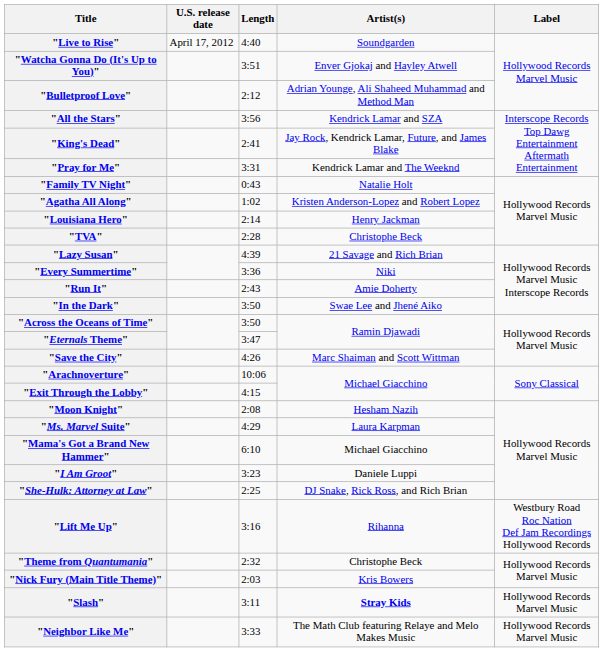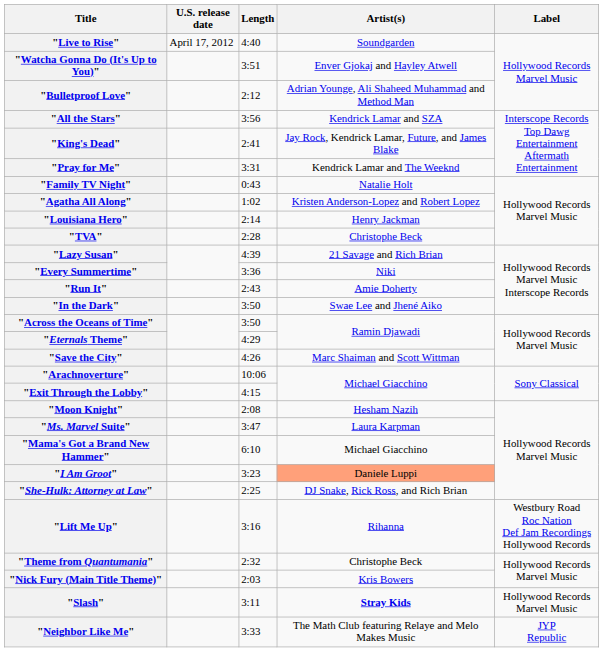 <table class="wikitable plainrowheaders" style="text-align: center; width: 99%;">
 <tr>
 <th scope="col">Title</th>
 <th scope="col">U.S. release date</th>
 <th scope="col">Length</th>
 <th scope="col">Artist(s)</th>
 <th scope="col">Label</th>
 </tr>
 <tr>
 <th scope="row">"<a href='#'>Live to Rise</a>"</th>
 <td style="text-align: left;">April 17, 2012</td>
 <td style="text-align: left;">4:40</td>
 <td><a href='#'>Soundgarden</a></td>
 <td rowspan="3"><a href='#'>Hollywood Records</a><br><a href='#'>Marvel Music</a></td>
 </tr>
 <tr>
 <th scope="row">"<a href='#'>Watcha Gonna Do (It's Up to You)</a>"</th>
 <td style="text-align: left;"></td>
 <td style="text-align: left;">3:51</td>
 <td><a href='#'>Enver Gjokaj</a> and <a href='#'>Hayley Atwell</a></td>
 </tr>
 <tr>
 <th scope="row">"<a href='#'>Bulletproof Love</a>"</th>
 <td style="text-align: left;"></td>
 <td style="text-align: left;">2:12</td>
 <td><a href='#'>Adrian Younge</a>, <a href='#'>Ali Shaheed Muhammad</a> and <a href='#'>Method Man</a></td>
 </tr>
 <tr>
 <th scope="row">"<a href='#'>All the Stars</a>"</th>
 <td style="text-align: left;"></td>
 <td style="text-align: left;">3:56</td>
 <td><a href='#'>Kendrick Lamar</a> and <a href='#'>SZA</a></td>
 <td rowspan="3"><a href='#'>Interscope Records</a><br><a href='#'>Top Dawg Entertainment</a><br><a href='#'>Aftermath Entertainment</a></td>
 </tr>
 <tr>
 <th scope="row">"<a href='#'>King's Dead</a>"</th>
 <td style="text-align: left;"></td>
 <td style="text-align: left;">2:41</td>
 <td><a href='#'>Jay Rock</a>, Kendrick Lamar, <a href='#'>Future</a>, and <a href='#'>James Blake</a></td>
 </tr>
 <tr>
 <th scope="row">"<a href='#'>Pray for Me</a>"</th>
 <td style="text-align: left;"></td>
 <td style="text-align: left;">3:31</td>
 <td>Kendrick Lamar and <a href='#'>The Weeknd</a></td>
 </tr>
 <tr>
 <th scope="row">"<a href='#'>Family TV Night</a>"</th>
 <td style="text-align: left;"></td>
 <td style="text-align: left;">0:43</td>
 <td><a href='#'>Natalie Holt</a></td>
 <td rowspan="4">Hollywood Records<br>Marvel Music</td>
 </tr>
 <tr>
 <th scope="row">"<a href='#'>Agatha All Along</a>"</th>
 <td style="text-align: left;"></td>
 <td style="text-align: left;">1:02</td>
 <td><a href='#'>Kristen Anderson-Lopez</a> and <a href='#'>Robert Lopez</a></td>
 </tr>
 <tr>
 <th scope="row">"<a href='#'>Louisiana Hero</a>"</th>
 <td style="text-align: left;"></td>
 <td style="text-align: left;">2:14</td>
 <td><a href='#'>Henry Jackman</a></td>
 </tr>
 <tr>
 <th scope="row">"<a href='#'>TVA</a>"</th>
 <td style="text-align: left;"></td>
 <td style="text-align: left;">2:28</td>
 <td><a href='#'>Christophe Beck</a></td>
 </tr>
 <tr>
 <th scope="row">"<a href='#'>Lazy Susan</a>"</th>
 <td style="text-align: left;" rowspan="2"></td>
 <td style="text-align: left;">4:39</td>
 <td><a href='#'>21 Savage</a> and <a href='#'>Rich Brian</a></td>
 <td rowspan="4">Hollywood Records<br>Marvel Music<br>Interscope Records</td>
 </tr>
 <tr>
 <th scope="row">"<a href='#'>Every Summertime</a>"</th>
 <td style="text-align: left;">3:36</td>
 <td><a href='#'>Niki</a></td>
 </tr>
 <tr>
 <th scope="row">"<a href='#'>Run It</a>"</th>
 <td style="text-align: left;"></td>
 <td style="text-align: left;">2:43</td>
 <td><a href='#'>Amie Doherty</a></td>
 </tr>
 <tr>
 <th scope="row">"<a href='#'>In the Dark</a>"</th>
 <td style="text-align: left;"></td>
 <td style="text-align: left;">3:50</td>
 <td><a href='#'>Swae Lee</a> and <a href='#'>Jhené Aiko</a></td>
 </tr>
 <tr>
 <th scope="row">"<a href='#'>Across the Oceans of Time</a>"</th>
 <td style="text-align: left;" rowspan="2"></td>
 <td style="text-align: left;">3:50</td>
 <td rowspan="2"><a href='#'>Ramin Djawadi</a></td>
 <td rowspan="3">Hollywood Records<br>Marvel Music</td>
 </tr>
 <tr>
 <th scope="row">"<a href='#'><em>Eternals</em> Theme</a>"</th>
-<td style="text-align: left;">3:47</td>
+<td style="text-align: left;">4:29</td>
 </tr>
 <tr>
 <th scope="row">"<a href='#'>Save the City</a>"</th>
 <td style="text-align: left;"></td>
 <td style="text-align: left;">4:26</td>
 <td><a href='#'>Marc Shaiman</a> and <a href='#'>Scott Wittman</a></td>
 </tr>
 <tr>
 <th scope="row">"<a href='#'>Arachnoverture</a>"</th>
 <td style="text-align: left;"></td>
 <td style="text-align: left;">10:06</td>
 <td rowspan="2"><a href='#'>Michael Giacchino</a></td>
 <td rowspan="2"><a href='#'>Sony Classical</a></td>
 </tr>
 <tr>
 <th scope="row">"<a href='#'>Exit Through the Lobby</a>"</th>
 <td style="text-align: left;"></td>
 <td style="text-align: left;">4:15</td>
 </tr>
 <tr>
 <th scope="row">"<a href='#'>Moon Knight</a>"</th>
 <td style="text-align: left;"></td>
 <td style="text-align: left;">2:08</td>
 <td><a href='#'>Hesham Nazih</a></td>
 <td rowspan="5">Hollywood Records<br>Marvel Music</td>
 </tr>
 <tr>
 <th scope="row">"<a href='#'><em>Ms. Marvel</em> Suite</a>"</th>
 <td style="text-align: left;"></td>
-<td style="text-align: left;">4:29</td>
+<td style="text-align: left;">3:47</td>
 <td><a href='#'>Laura Karpman</a></td>
 </tr>
 <tr>
 <th scope="row">"<a href='#'>Mama's Got a Brand New Hammer</a>"</th>
 <td style="text-align: left;"></td>
 <td style="text-align: left;">6:10</td>
 <td>Michael Giacchino</td>
 </tr>
 <tr>
 <th scope="row">"<em><a href='#'>I Am Groot</a></em>"</th>
 <td style="text-align: left;"></td>
 <td style="text-align: left;">3:23</td>
-<td>Daniele Luppi</td>
+<td style="background: lightsalmon;">Daniele Luppi</td>
 </tr>
 <tr>
 <th scope="row">"<em><a href='#'>She-Hulk: Attorney at Law</a></em>"</th>
 <td style="text-align: left;"></td>
 <td style="text-align: left;">2:25</td>
 <td><a href='#'>DJ Snake</a>, <a href='#'>Rick Ross</a>, and Rich Brian</td>
 </tr>
 <tr>
 <th scope="row">"<a href='#'>Lift Me Up</a>"</th>
 <td style="text-align: left;"></td>
 <td style="text-align: left;">3:16</td>
 <td><a href='#'>Rihanna</a></td>
 <td>Westbury Road<br><a href='#'>Roc Nation</a><br><a href='#'>Def Jam Recordings</a><br>Hollywood Records</td>
 </tr>
 <tr>
 <th scope="row">"<a href='#'>Theme from <em>Quantumania</em></a>"</th>
 <td style="text-align: left;"></td>
 <td style="text-align: left;">2:32</td>
 <td>Christophe Beck</td>
 <td rowspan="2">Hollywood Records<br>Marvel Music</td>
 </tr>
 <tr>
 <th scope="row">"<a href='#'>Nick Fury (Main Title Theme)</a>"</th>
 <td style="text-align: left;"></td>
 <td style="text-align: left;">2:03</td>
 <td><a href='#'>Kris Bowers</a></td>
 </tr>
 <tr>
 <th scope="row">"<a href='#'>Slash</a>"</th>
 <td style="text-align: left;"></td>
 <td style="text-align: left;">3:11</td>
 <td><strong><a href='#'>Stray Kids</a></strong></td>
 <td>Hollywood Records<br>Marvel Music</td>
 </tr>
 <tr>
 <th scope="row">"<a href='#'>Neighbor Like Me</a>"</th>
 <td style="text-align: left;"></td>
 <td style="text-align: left;">3:33</td>
 <td>The Math Club featuring Relaye and Melo Makes Music</td>
-<td>Hollywood Records<br>Marvel Music</td>
+<td><a href='#'>JYP</a><br><a href='#'>Republic</a></td>
 </tr>
 </table>
